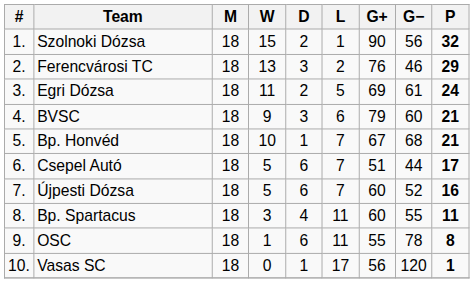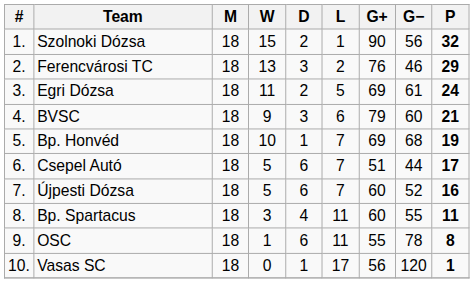 <table class="wikitable" style="text-align: center;">
 <tr>
 <th width="15">#</th>
 <th width="175">Team</th>
 <th width="30">M</th>
 <th width="30">W</th>
 <th width="30">D</th>
 <th width="30">L</th>
 <th width="30">G+</th>
 <th width="30">G−</th>
 <th width="30">P</th>
 </tr>
 <tr>
 <td>1.</td>
 <td align="left">Szolnoki Dózsa</td>
 <td>18</td>
 <td>15</td>
 <td>2</td>
 <td>1</td>
 <td>90</td>
 <td>56</td>
 <td><strong>32</strong></td>
 </tr>
 <tr>
 <td>2.</td>
 <td align="left">Ferencvárosi TC</td>
 <td>18</td>
 <td>13</td>
 <td>3</td>
 <td>2</td>
 <td>76</td>
 <td>46</td>
 <td><strong>29</strong></td>
 </tr>
 <tr>
 <td>3.</td>
 <td align="left">Egri Dózsa</td>
 <td>18</td>
 <td>11</td>
 <td>2</td>
 <td>5</td>
 <td>69</td>
 <td>61</td>
 <td><strong>24</strong></td>
 </tr>
 <tr>
 <td>4.</td>
 <td align="left">BVSC</td>
 <td>18</td>
 <td>9</td>
 <td>3</td>
 <td>6</td>
 <td>79</td>
 <td>60</td>
 <td><strong>21</strong></td>
 </tr>
 <tr>
 <td>5.</td>
 <td align="left">Bp. Honvéd</td>
 <td>18</td>
 <td>10</td>
 <td>1</td>
 <td>7</td>
-<td>67</td>
+<td>69</td>
 <td>68</td>
-<td><strong>21</strong></td>
+<td><strong>19</strong></td>
 </tr>
 <tr>
 <td>6.</td>
 <td align="left">Csepel Autó</td>
 <td>18</td>
 <td>5</td>
 <td>6</td>
 <td>7</td>
 <td>51</td>
 <td>44</td>
 <td><strong>17</strong></td>
 </tr>
 <tr>
 <td>7.</td>
 <td align="left">Újpesti Dózsa</td>
 <td>18</td>
 <td>5</td>
 <td>6</td>
 <td>7</td>
 <td>60</td>
 <td>52</td>
 <td><strong>16</strong></td>
 </tr>
 <tr>
 <td>8.</td>
 <td align="left">Bp. Spartacus</td>
 <td>18</td>
 <td>3</td>
 <td>4</td>
 <td>11</td>
 <td>60</td>
 <td>55</td>
 <td><strong>11</strong></td>
 </tr>
 <tr>
 <td>9.</td>
 <td align="left">OSC</td>
 <td>18</td>
 <td>1</td>
 <td>6</td>
 <td>11</td>
 <td>55</td>
 <td>78</td>
 <td><strong>8</strong></td>
 </tr>
 <tr>
 <td>10.</td>
 <td align="left">Vasas SC</td>
 <td>18</td>
 <td>0</td>
 <td>1</td>
 <td>17</td>
 <td>56</td>
 <td>120</td>
 <td><strong>1</strong></td>
 </tr>
 <tr>
 </tr>
 </table>
